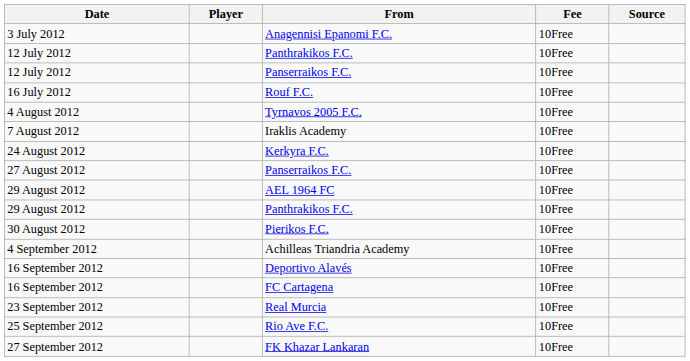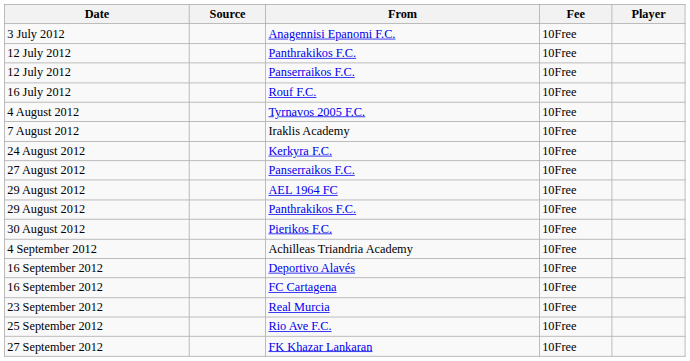 <table class="wikitable sortable" style="text-align:center; width:70%; text-align:left;">
 <tr>
 <th>Date</th>
-<th>Player</th>
+<th>Source</th>
 <th>From</th>
 <th>Fee</th>
-<th>Source</th>
+<th>Player</th>
 </tr>
 <tr>
 <td>3 July 2012</td>
-<td> </td>
+<td style="text-align:center;"></td>
 <td> <a href='#'>Anagennisi Epanomi F.C.</a></td>
 <td><span>10</span>Free</td>
-<td style="text-align:center;"></td>
+<td> </td>
 </tr>
 <tr>
 <td>12 July 2012</td>
-<td> </td>
+<td style="text-align:center;"></td>
 <td> <a href='#'>Panthrakikos F.C.</a></td>
 <td><span>10</span>Free</td>
-<td style="text-align:center;"></td>
+<td> </td>
 </tr>
 <tr>
 <td>12 July 2012</td>
-<td> </td>
+<td style="text-align:center;"></td>
 <td> <a href='#'>Panserraikos F.C.</a></td>
 <td><span>10</span>Free</td>
-<td style="text-align:center;"></td>
+<td> </td>
 </tr>
 <tr>
 <td>16 July 2012</td>
-<td> </td>
+<td style="text-align:center;"></td>
 <td> <a href='#'>Rouf F.C.</a></td>
 <td><span>10</span>Free</td>
-<td style="text-align:center;"></td>
+<td> </td>
 </tr>
 <tr>
 <td>4 August 2012</td>
-<td> </td>
+<td style="text-align:center;"></td>
 <td> <a href='#'>Tyrnavos 2005 F.C.</a></td>
 <td><span>10</span>Free</td>
-<td style="text-align:center;"></td>
+<td> </td>
 </tr>
 <tr>
 <td>7 August 2012</td>
-<td> </td>
+<td style="text-align:center;"></td>
 <td> Iraklis Academy</td>
 <td><span>10</span>Free</td>
-<td style="text-align:center;"></td>
+<td> </td>
 </tr>
 <tr>
 <td>24 August 2012</td>
-<td> </td>
+<td style="text-align:center;"></td>
 <td> <a href='#'>Kerkyra F.C.</a></td>
 <td><span>10</span>Free</td>
-<td style="text-align:center;"></td>
+<td> </td>
 </tr>
 <tr>
 <td>27 August 2012</td>
-<td> </td>
+<td style="text-align:center;"></td>
 <td> <a href='#'>Panserraikos F.C.</a></td>
 <td><span>10</span>Free</td>
-<td style="text-align:center;"></td>
+<td> </td>
 </tr>
 <tr>
 <td>29 August 2012</td>
-<td> </td>
+<td style="text-align:center;"></td>
 <td> <a href='#'>AEL 1964 FC</a></td>
 <td><span>10</span>Free</td>
-<td style="text-align:center;"></td>
+<td> </td>
 </tr>
 <tr>
 <td>29 August 2012</td>
-<td> </td>
+<td style="text-align:center;"></td>
 <td> <a href='#'>Panthrakikos F.C.</a></td>
 <td><span>10</span>Free</td>
-<td style="text-align:center;"></td>
+<td> </td>
 </tr>
 <tr>
 <td>30 August 2012</td>
-<td> </td>
+<td style="text-align:center;"></td>
 <td> <a href='#'>Pierikos F.C.</a></td>
 <td><span>10</span>Free</td>
-<td style="text-align:center;"></td>
+<td> </td>
 </tr>
 <tr>
 <td>4 September 2012</td>
-<td> </td>
+<td style="text-align:center;"></td>
 <td> Achilleas Triandria Academy</td>
 <td><span>10</span>Free</td>
-<td style="text-align:center;"></td>
+<td> </td>
 </tr>
 <tr>
 <td>16 September 2012</td>
-<td> </td>
+<td style="text-align:center;"></td>
 <td> <a href='#'>Deportivo Alavés</a></td>
 <td><span>10</span>Free</td>
-<td style="text-align:center;"></td>
+<td> </td>
 </tr>
 <tr>
 <td>16 September 2012</td>
-<td> </td>
+<td style="text-align:center;"></td>
 <td> <a href='#'>FC Cartagena</a></td>
 <td><span>10</span>Free</td>
-<td style="text-align:center;"></td>
+<td> </td>
 </tr>
 <tr>
 <td>23 September 2012</td>
-<td> </td>
+<td style="text-align:center;"></td>
 <td> <a href='#'>Real Murcia</a></td>
 <td><span>10</span>Free</td>
-<td style="text-align:center;"></td>
+<td> </td>
 </tr>
 <tr>
 <td>25 September 2012</td>
-<td> </td>
+<td style="text-align:center;"></td>
 <td> <a href='#'>Rio Ave F.C.</a></td>
 <td><span>10</span>Free</td>
-<td style="text-align:center;"></td>
+<td> </td>
 </tr>
 <tr>
 <td>27 September 2012</td>
-<td> </td>
+<td style="text-align:center;"></td>
 <td> <a href='#'>FK Khazar Lankaran</a></td>
 <td><span>10</span>Free</td>
-<td style="text-align:center;"></td>
+<td> </td>
 </tr>
 </table>
